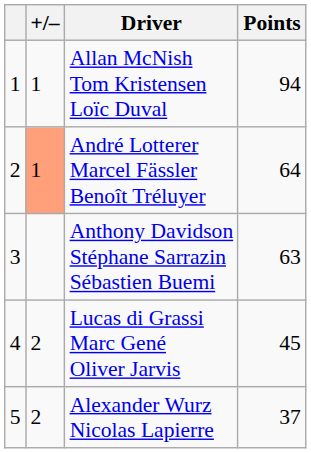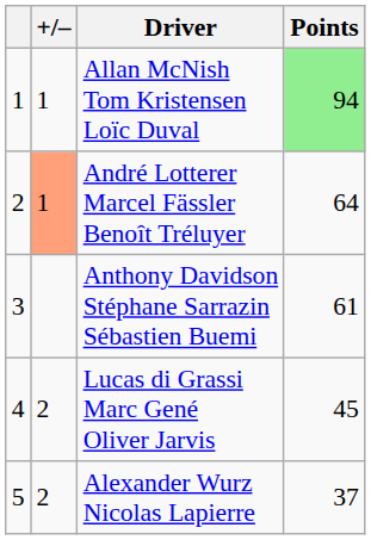 <table class="wikitable" style="font-size: 95%;">
 <tr>
 <th scope="col"></th>
 <th scope="col">+/–</th>
 <th scope="col">Driver</th>
 <th scope="col">Points</th>
 </tr>
 <tr>
 <td align="center">1</td>
 <td align="left"> 1</td>
 <td> <a href='#'>Allan McNish</a><br> <a href='#'>Tom Kristensen</a><br> <a href='#'>Loïc Duval</a></td>
-<td align="right">94</td>
+<td align="right" style="background: lightgreen;">94</td>
 </tr>
 <tr>
 <td align="center">2</td>
 <td align="left" style="background: lightsalmon;"> 1</td>
 <td> <a href='#'>André Lotterer</a><br> <a href='#'>Marcel Fässler</a><br> <a href='#'>Benoît Tréluyer</a></td>
 <td align="right">64</td>
 </tr>
 <tr>
 <td align="center">3</td>
 <td align="left"></td>
 <td> <a href='#'>Anthony Davidson</a><br> <a href='#'>Stéphane Sarrazin</a><br> <a href='#'>Sébastien Buemi</a></td>
-<td align="right">63</td>
+<td align="right">61</td>
 </tr>
 <tr>
 <td align="center">4</td>
 <td align="left"> 2</td>
 <td> <a href='#'>Lucas di Grassi</a><br> <a href='#'>Marc Gené</a><br> <a href='#'>Oliver Jarvis</a></td>
 <td align="right">45</td>
 </tr>
 <tr>
 <td align="center">5</td>
 <td align="left"> 2</td>
 <td> <a href='#'>Alexander Wurz</a><br> <a href='#'>Nicolas Lapierre</a></td>
 <td align="right">37</td>
 </tr>
 </table>
